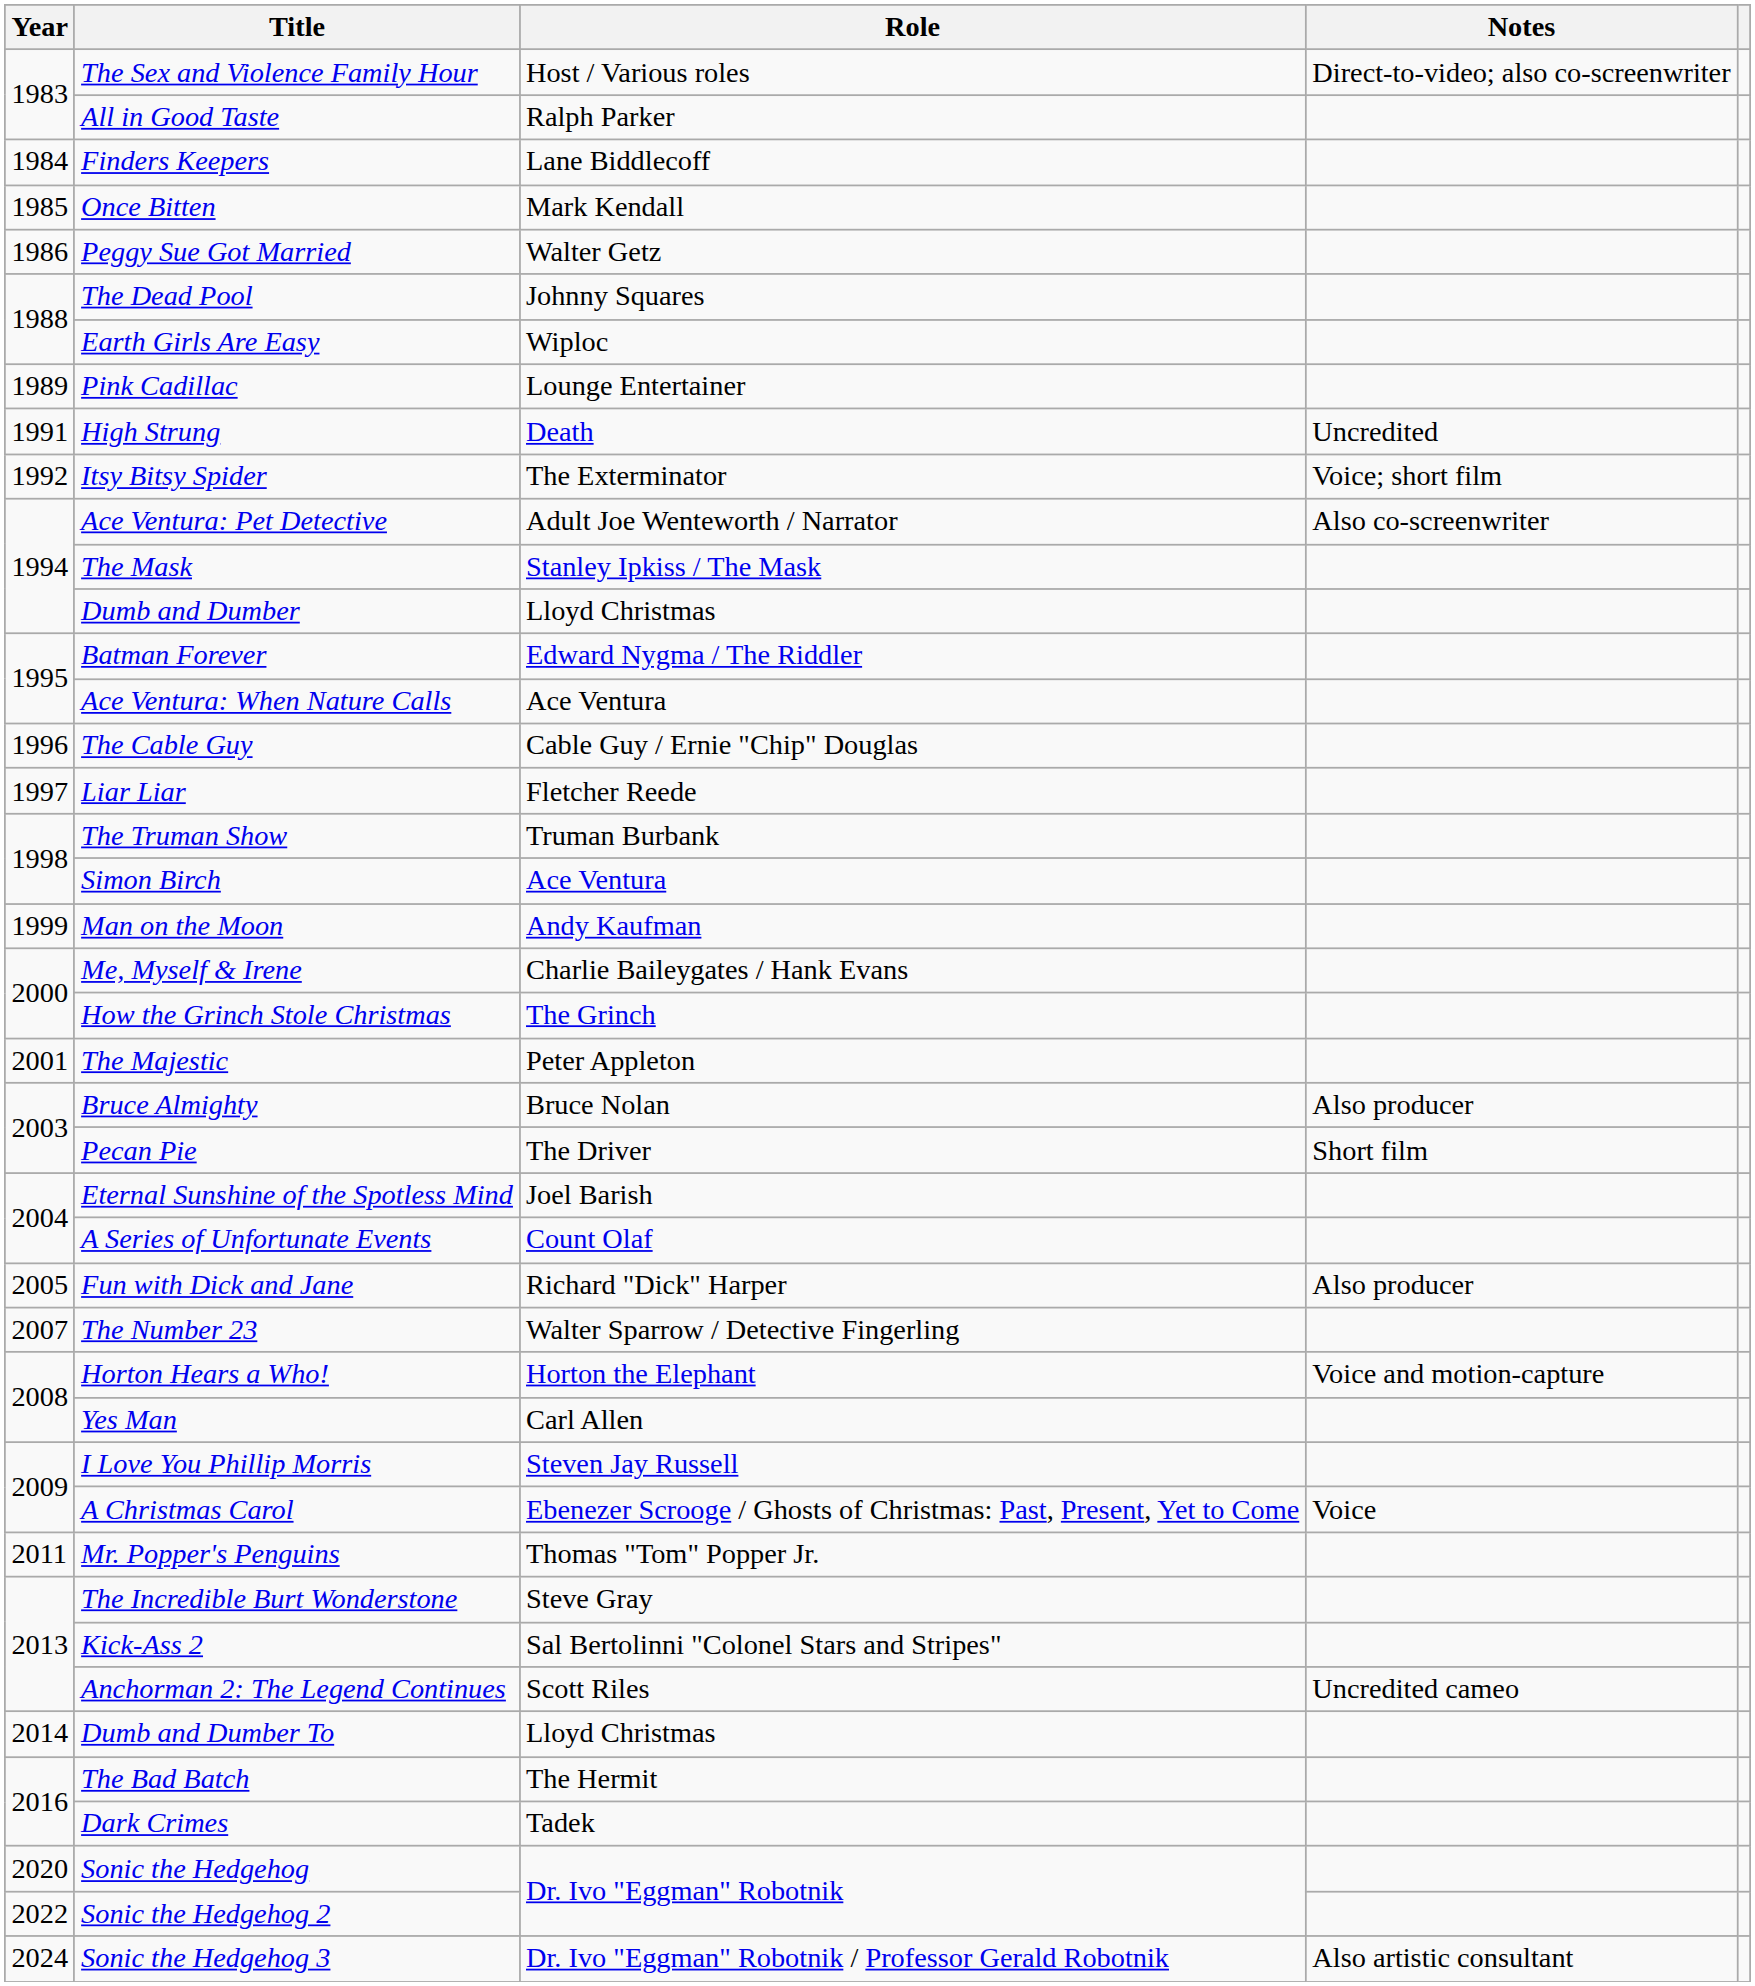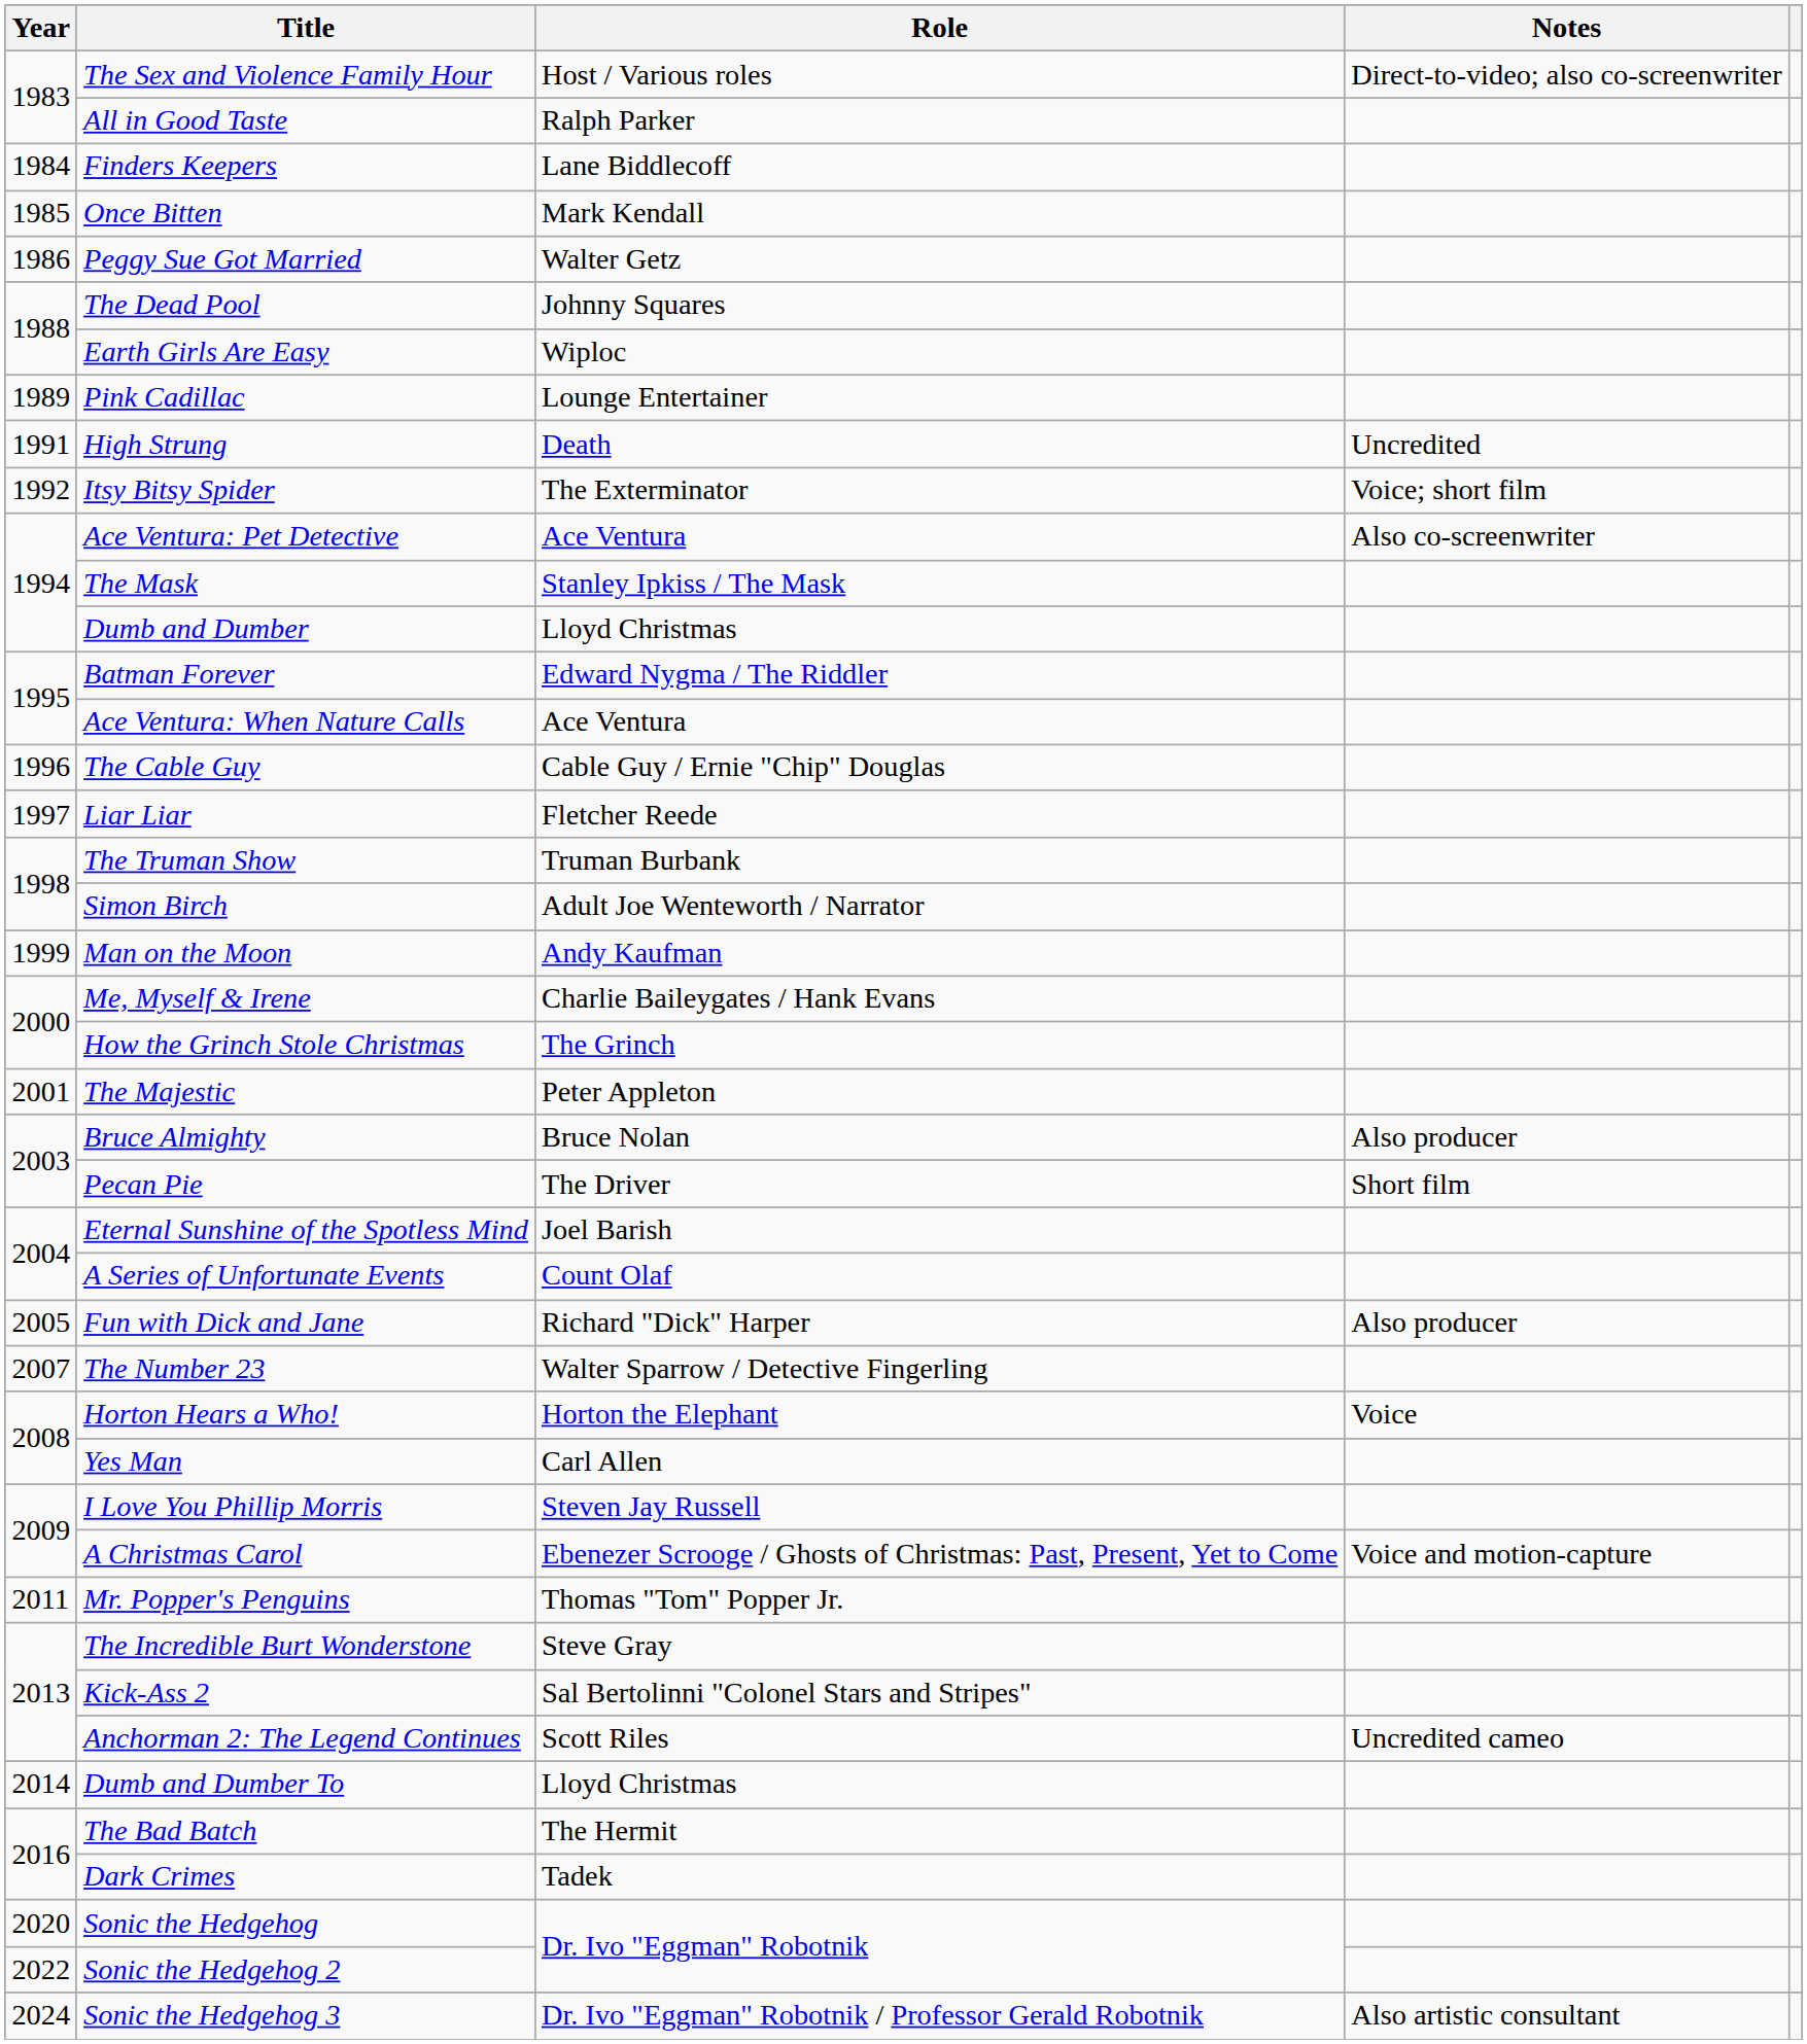 <table class="wikitable plainrowheaders sortable" style="margin-right: 0;">
 <tr>
 <th scope="col">Year</th>
 <th scope="col">Title</th>
 <th scope="col">Role</th>
 <th scope="col" class="unsortable">Notes</th>
 <th scope="col" class="unsortable"></th>
 </tr>
 <tr>
 <td rowspan="2">1983</td>
 <td data-sort-value="Sex and Violence Family Hour, The"><em><a href='#'>The Sex and Violence Family Hour</a></em></td>
 <td>Host / Various roles</td>
 <td>Direct-to-video; also co-screenwriter</td>
 <td style="text-align:center;"></td>
 </tr>
 <tr>
 <td><em><a href='#'>All in Good Taste</a></em></td>
 <td>Ralph Parker</td>
 <td></td>
 <td style="text-align:center;"></td>
 </tr>
 <tr>
 <td>1984</td>
 <td><em><a href='#'>Finders Keepers</a></em></td>
 <td>Lane Biddlecoff</td>
 <td></td>
 <td style="text-align:center;"></td>
 </tr>
 <tr>
 <td>1985</td>
 <td><em><a href='#'>Once Bitten</a></em></td>
 <td>Mark Kendall</td>
 <td></td>
 <td style="text-align:center;"></td>
 </tr>
 <tr>
 <td>1986</td>
 <td><em><a href='#'>Peggy Sue Got Married</a></em></td>
 <td>Walter Getz</td>
 <td></td>
 <td style="text-align:center;"></td>
 </tr>
 <tr>
 <td rowspan="2">1988</td>
 <td data-sort-value="Dead Pool, The"><em><a href='#'>The Dead Pool</a></em></td>
 <td>Johnny Squares</td>
 <td></td>
 <td style="text-align:center;"></td>
 </tr>
 <tr>
 <td><em><a href='#'>Earth Girls Are Easy</a></em></td>
 <td>Wiploc</td>
 <td></td>
 <td style="text-align:center;"></td>
 </tr>
 <tr>
 <td>1989</td>
 <td><em><a href='#'>Pink Cadillac</a></em></td>
 <td>Lounge Entertainer</td>
 <td></td>
 <td style="text-align:center;"></td>
 </tr>
 <tr>
 <td>1991</td>
 <td><em><a href='#'>High Strung</a></em></td>
 <td><a href='#'>Death</a></td>
 <td>Uncredited</td>
 <td style="text-align:center;"></td>
 </tr>
 <tr>
 <td>1992</td>
 <td><em><a href='#'>Itsy Bitsy Spider</a></em></td>
 <td>The Exterminator</td>
 <td>Voice; short film</td>
 <td style="text-align:center;"></td>
 </tr>
 <tr>
 <td rowspan="3">1994</td>
 <td><em><a href='#'>Ace Ventura: Pet Detective</a></em></td>
-<td>Adult Joe Wenteworth / Narrator</td>
+<td><a href='#'>Ace Ventura</a></td>
 <td>Also co-screenwriter</td>
 <td style="text-align:center;"></td>
 </tr>
 <tr>
 <td data-sort-value="Mask, The"><em><a href='#'>The Mask</a></em></td>
 <td><a href='#'>Stanley Ipkiss / The Mask</a></td>
 <td></td>
 <td style="text-align:center;"></td>
 </tr>
 <tr>
 <td><em><a href='#'>Dumb and Dumber</a></em></td>
 <td>Lloyd Christmas</td>
 <td></td>
 <td style="text-align:center;"></td>
 </tr>
 <tr>
 <td rowspan="2">1995</td>
 <td><em><a href='#'>Batman Forever</a></em></td>
 <td><a href='#'>Edward Nygma / The Riddler</a></td>
 <td></td>
 <td style="text-align:center;"></td>
 </tr>
 <tr>
 <td><em><a href='#'>Ace Ventura: When Nature Calls</a></em></td>
 <td>Ace Ventura</td>
 <td></td>
 <td style="text-align:center;"></td>
 </tr>
 <tr>
 <td>1996</td>
 <td data-sort-value="Cable Guy, The"><em><a href='#'>The Cable Guy</a></em></td>
 <td>Cable Guy / Ernie "Chip" Douglas</td>
 <td></td>
 <td style="text-align:center;"></td>
 </tr>
 <tr>
 <td>1997</td>
 <td><em><a href='#'>Liar Liar</a></em></td>
 <td>Fletcher Reede</td>
 <td></td>
 <td style="text-align:center;"></td>
 </tr>
 <tr>
 <td rowspan="2">1998</td>
 <td data-sort-value="Truman Show, The"><em><a href='#'>The Truman Show</a></em></td>
 <td>Truman Burbank</td>
 <td></td>
 <td style="text-align:center;"></td>
 </tr>
 <tr>
 <td><em><a href='#'>Simon Birch</a></em></td>
-<td><a href='#'>Ace Ventura</a></td>
+<td>Adult Joe Wenteworth / Narrator</td>
 <td></td>
 <td style="text-align:center;"></td>
 </tr>
 <tr>
 <td>1999</td>
 <td><em><a href='#'>Man on the Moon</a></em></td>
 <td><a href='#'>Andy Kaufman</a></td>
 <td></td>
 <td style="text-align:center;"></td>
 </tr>
 <tr>
 <td rowspan="2">2000</td>
 <td><em><a href='#'>Me, Myself & Irene</a></em></td>
 <td>Charlie Baileygates / Hank Evans</td>
 <td></td>
 <td style="text-align:center;"></td>
 </tr>
 <tr>
 <td><em><a href='#'>How the Grinch Stole Christmas</a></em></td>
 <td><a href='#'>The Grinch</a></td>
 <td></td>
 <td style="text-align:center;"></td>
 </tr>
 <tr>
 <td>2001</td>
 <td data-sort-value="Majestic, The"><em><a href='#'>The Majestic</a></em></td>
 <td>Peter Appleton</td>
 <td></td>
 <td style="text-align:center;"></td>
 </tr>
 <tr>
 <td rowspan="2">2003</td>
 <td><em><a href='#'>Bruce Almighty</a></em></td>
 <td>Bruce Nolan</td>
 <td>Also producer</td>
 <td style="text-align:center;"></td>
 </tr>
 <tr>
 <td><em><a href='#'>Pecan Pie</a></em></td>
 <td>The Driver</td>
 <td>Short film</td>
 <td style="text-align:center;"></td>
 </tr>
 <tr>
 <td rowspan="2">2004</td>
 <td><em><a href='#'>Eternal Sunshine of the Spotless Mind</a></em></td>
 <td>Joel Barish</td>
 <td></td>
 <td style="text-align:center;"></td>
 </tr>
 <tr>
 <td data-sort-value="Series of Unfortunate Events, A"><em><a href='#'>A Series of Unfortunate Events</a></em></td>
 <td><a href='#'>Count Olaf</a></td>
 <td></td>
 <td style="text-align:center;"></td>
 </tr>
 <tr>
 <td>2005</td>
 <td><em><a href='#'>Fun with Dick and Jane</a></em></td>
 <td>Richard "Dick" Harper</td>
 <td>Also producer</td>
 <td style="text-align:center;"></td>
 </tr>
 <tr>
 <td>2007</td>
 <td data-sort-value="Number 23, The"><em><a href='#'>The Number 23</a></em></td>
 <td>Walter Sparrow / Detective Fingerling</td>
 <td></td>
 <td style="text-align:center;"></td>
 </tr>
 <tr>
 <td rowspan="2">2008</td>
 <td><em><a href='#'>Horton Hears a Who!</a></em></td>
 <td><a href='#'>Horton the Elephant</a></td>
-<td>Voice and motion-capture</td>
+<td>Voice</td>
 <td style="text-align:center;"></td>
 </tr>
 <tr>
 <td><em><a href='#'>Yes Man</a></em></td>
 <td>Carl Allen</td>
 <td></td>
 <td style="text-align:center;"></td>
 </tr>
 <tr>
 <td rowspan="2">2009</td>
 <td><em><a href='#'>I Love You Phillip Morris</a></em></td>
 <td><a href='#'>Steven Jay Russell</a></td>
 <td></td>
 <td style="text-align:center;"></td>
 </tr>
 <tr>
 <td data-sort-value="Christmas Carol, A"><em><a href='#'>A Christmas Carol</a></em></td>
 <td><a href='#'>Ebenezer Scrooge</a> / Ghosts of Christmas: <a href='#'>Past</a>, <a href='#'>Present</a>, <a href='#'>Yet to Come</a></td>
-<td>Voice</td>
+<td>Voice and motion-capture</td>
 <td style="text-align:center;"></td>
 </tr>
 <tr>
 <td>2011</td>
 <td><em><a href='#'>Mr. Popper's Penguins</a></em></td>
 <td>Thomas "Tom" Popper Jr.</td>
 <td></td>
 <td style="text-align:center;"></td>
 </tr>
 <tr>
 <td rowspan="3">2013</td>
 <td data-sort-value="Incredible Burt Wonderstone, The"><em><a href='#'>The Incredible Burt Wonderstone</a></em></td>
 <td>Steve Gray</td>
 <td></td>
 <td style="text-align:center;"></td>
 </tr>
 <tr>
 <td><em><a href='#'>Kick-Ass 2</a></em></td>
 <td>Sal Bertolinni "Colonel Stars and Stripes"</td>
 <td></td>
 <td style="text-align:center;"></td>
 </tr>
 <tr>
 <td><em><a href='#'>Anchorman 2: The Legend Continues</a></em></td>
 <td>Scott Riles</td>
 <td>Uncredited cameo</td>
 <td style="text-align:center;"></td>
 </tr>
 <tr>
 <td>2014</td>
 <td><em><a href='#'>Dumb and Dumber To</a></em></td>
 <td>Lloyd Christmas</td>
 <td></td>
 <td style="text-align:center;"></td>
 </tr>
 <tr>
 <td rowspan="2">2016</td>
 <td data-sort-value="Bad Batch, The"><em><a href='#'>The Bad Batch</a></em></td>
 <td>The Hermit</td>
 <td></td>
 <td style="text-align:center;"></td>
 </tr>
 <tr>
 <td><em><a href='#'>Dark Crimes</a></em></td>
 <td>Tadek</td>
 <td></td>
 <td style="text-align:center;"></td>
 </tr>
 <tr>
 <td>2020</td>
 <td><em><a href='#'>Sonic the Hedgehog</a></em></td>
 <td rowspan="2"><a href='#'>Dr. Ivo "Eggman" Robotnik</a></td>
 <td></td>
 <td style="text-align:center;"></td>
 </tr>
 <tr>
 <td>2022</td>
 <td><em><a href='#'>Sonic the Hedgehog 2</a></em></td>
 <td></td>
 <td style="text-align:center;"></td>
 </tr>
 <tr>
 <td>2024</td>
 <td><em><a href='#'>Sonic the Hedgehog 3</a></em></td>
 <td><a href='#'>Dr. Ivo "Eggman" Robotnik</a> / <a href='#'>Professor Gerald Robotnik</a></td>
 <td>Also artistic consultant</td>
 <td style="text-align:center;"></td>
 </tr>
 </table>
